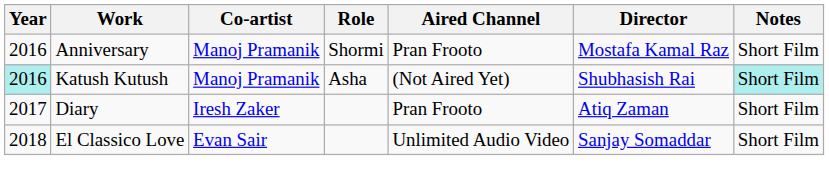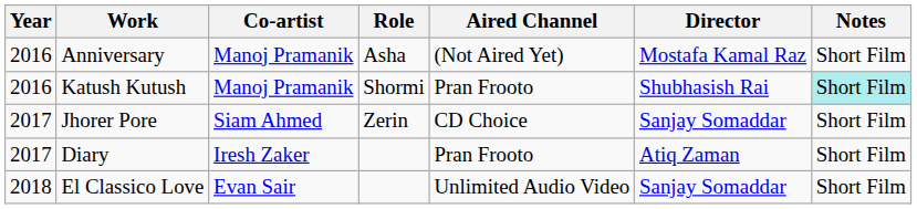 <table class="wikitable">
 <tr>
 <th>Year</th>
 <th>Work</th>
 <th>Co-artist</th>
 <th>Role</th>
 <th>Aired Channel</th>
 <th>Director</th>
 <th>Notes</th>
 </tr>
 <tr>
 <td>2016</td>
 <td>Anniversary</td>
 <td><a href='#'>Manoj Pramanik</a></td>
-<td>Shormi</td>
-<td>Pran Frooto</td>
+<td>Asha</td>
+<td>(Not Aired Yet)</td>
 <td><a href='#'>Mostafa Kamal Raz</a></td>
 <td>Short Film</td>
 </tr>
 <tr>
-<td style="background: paleturquoise;">2016</td>
+<td>2016</td>
 <td>Katush Kutush</td>
 <td><a href='#'>Manoj Pramanik</a></td>
-<td>Asha</td>
-<td>(Not Aired Yet)</td>
+<td>Shormi</td>
+<td>Pran Frooto</td>
 <td><a href='#'>Shubhasish Rai</a></td>
 <td style="background: paleturquoise;">Short Film</td>
+</tr>
+<tr>
+<td>2017</td>
+<td>Jhorer Pore</td>
+<td><a href='#'>Siam Ahmed</a></td>
+<td>Zerin</td>
+<td>CD Choice</td>
+<td><a href='#'>Sanjay Somaddar</a></td>
+<td>Short Film</td>
 </tr>
 <tr>
 <td>2017</td>
 <td>Diary</td>
 <td><a href='#'>Iresh Zaker</a></td>
 <td></td>
 <td>Pran Frooto</td>
 <td><a href='#'>Atiq Zaman</a></td>
 <td>Short Film</td>
 </tr>
 <tr>
 <td>2018</td>
 <td>El Classico Love</td>
 <td><a href='#'>Evan Sair</a></td>
 <td></td>
 <td>Unlimited Audio Video</td>
 <td><a href='#'>Sanjay Somaddar</a></td>
 <td>Short Film</td>
 </tr>
 </table>
